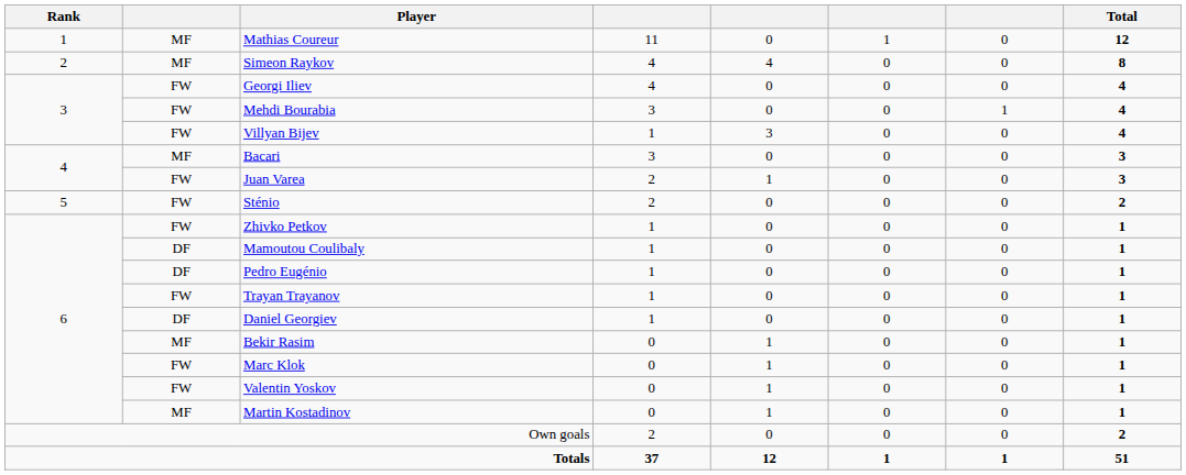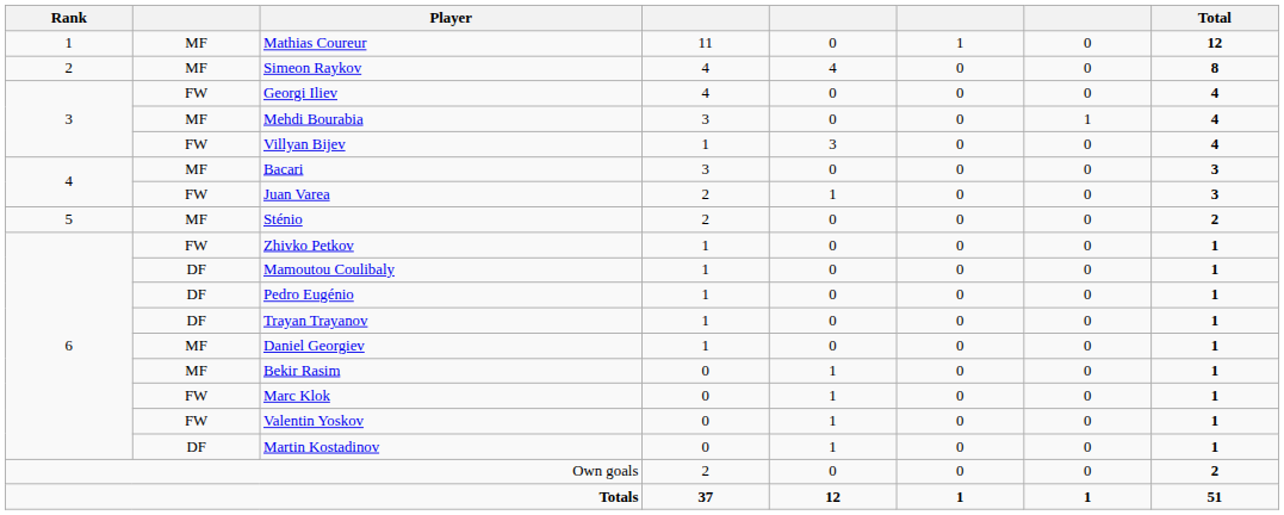 <table class="wikitable"  style="text-align:center; font-size:90%; width:95%;">
 <tr>
 <th style="width:10%;">Rank</th>
 <th style="width:10%;"></th>
 <th>Player</th>
 <th style="width:10%;"></th>
 <th style="width:10%;"></th>
 <th style="width:10%;"></th>
 <th style="width:10%;"></th>
 <th style="width:10%;">Total</th>
 </tr>
 <tr>
 <td>1</td>
 <td>MF</td>
 <td style="text-align:left;"> <a href='#'>Mathias Coureur</a></td>
 <td>11</td>
 <td>0</td>
 <td>1</td>
 <td>0</td>
 <td><strong>12</strong></td>
 </tr>
 <tr>
 <td>2</td>
 <td>MF</td>
 <td style="text-align:left;"> <a href='#'>Simeon Raykov</a></td>
 <td>4</td>
 <td>4</td>
 <td>0</td>
 <td>0</td>
 <td><strong>8</strong></td>
 </tr>
 <tr>
 <td rowspan=3>3</td>
 <td>FW</td>
 <td style="text-align:left;"> <a href='#'>Georgi Iliev</a></td>
 <td>4</td>
 <td>0</td>
 <td>0</td>
 <td>0</td>
 <td><strong>4</strong></td>
 </tr>
 <tr>
-<td>FW</td>
+<td>MF</td>
 <td style="text-align:left;"> <a href='#'>Mehdi Bourabia</a></td>
 <td>3</td>
 <td>0</td>
 <td>0</td>
 <td>1</td>
 <td><strong>4</strong></td>
 </tr>
 <tr>
 <td>FW</td>
 <td style="text-align:left;"> <a href='#'>Villyan Bijev</a></td>
 <td>1</td>
 <td>3</td>
 <td>0</td>
 <td>0</td>
 <td><strong>4</strong></td>
 </tr>
 <tr>
 <td rowspan=2>4</td>
 <td>MF</td>
 <td style="text-align:left;"> <a href='#'>Bacari</a></td>
 <td>3</td>
 <td>0</td>
 <td>0</td>
 <td>0</td>
 <td><strong>3</strong></td>
 </tr>
 <tr>
 <td>FW</td>
 <td style="text-align:left;"> <a href='#'>Juan Varea</a></td>
 <td>2</td>
 <td>1</td>
 <td>0</td>
 <td>0</td>
 <td><strong>3</strong></td>
 </tr>
 <tr>
 <td>5</td>
-<td>FW</td>
+<td>MF</td>
 <td style="text-align:left;"> <a href='#'>Sténio</a></td>
 <td>2</td>
 <td>0</td>
 <td>0</td>
 <td>0</td>
 <td><strong>2</strong></td>
 </tr>
 <tr>
 <td rowspan=9>6</td>
 <td>FW</td>
 <td style="text-align:left;"> <a href='#'>Zhivko Petkov</a></td>
 <td>1</td>
 <td>0</td>
 <td>0</td>
 <td>0</td>
 <td><strong>1</strong></td>
 </tr>
 <tr>
 <td>DF</td>
 <td style="text-align:left;"> <a href='#'>Mamoutou Coulibaly</a></td>
 <td>1</td>
 <td>0</td>
 <td>0</td>
 <td>0</td>
 <td><strong>1</strong></td>
 </tr>
 <tr>
 <td>DF</td>
 <td style="text-align:left;"> <a href='#'>Pedro Eugénio</a></td>
 <td>1</td>
 <td>0</td>
 <td>0</td>
 <td>0</td>
 <td><strong>1</strong></td>
 </tr>
 <tr>
-<td>FW</td>
+<td>DF</td>
 <td style="text-align:left;"> <a href='#'>Trayan Trayanov</a></td>
 <td>1</td>
 <td>0</td>
 <td>0</td>
 <td>0</td>
 <td><strong>1</strong></td>
 </tr>
 <tr>
-<td>DF</td>
+<td>MF</td>
 <td style="text-align:left;"> <a href='#'>Daniel Georgiev</a></td>
 <td>1</td>
 <td>0</td>
 <td>0</td>
 <td>0</td>
 <td><strong>1</strong></td>
 </tr>
 <tr>
 <td>MF</td>
 <td style="text-align:left;"> <a href='#'>Bekir Rasim</a></td>
 <td>0</td>
 <td>1</td>
 <td>0</td>
 <td>0</td>
 <td><strong>1</strong></td>
 </tr>
 <tr>
 <td>FW</td>
 <td style="text-align:left;"> <a href='#'>Marc Klok</a></td>
 <td>0</td>
 <td>1</td>
 <td>0</td>
 <td>0</td>
 <td><strong>1</strong></td>
 </tr>
 <tr>
 <td>FW</td>
 <td style="text-align:left;"> <a href='#'>Valentin Yoskov</a></td>
 <td>0</td>
 <td>1</td>
 <td>0</td>
 <td>0</td>
 <td><strong>1</strong></td>
 </tr>
 <tr>
-<td>MF</td>
+<td>DF</td>
 <td style="text-align:left;"> <a href='#'>Martin Kostadinov</a></td>
 <td>0</td>
 <td>1</td>
 <td>0</td>
 <td>0</td>
 <td><strong>1</strong></td>
 </tr>
 <tr>
 <td colspan="3" style="text-align:right;">Own goals</td>
 <td>2</td>
 <td>0</td>
 <td>0</td>
 <td>0</td>
 <td><strong>2</strong></td>
 </tr>
 <tr>
 <td colspan="3" style="text-align:right;"><strong>Totals</strong></td>
 <td><strong>37</strong></td>
 <td><strong>12</strong></td>
 <td><strong>1</strong></td>
 <td><strong>1</strong></td>
 <td><strong>51</strong></td>
 </tr>
 </table>
